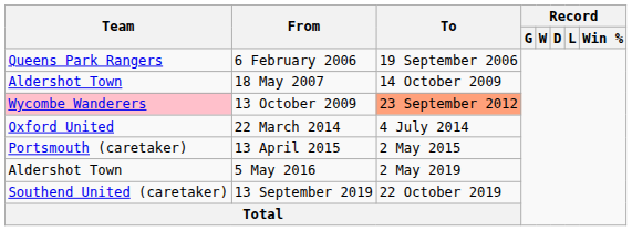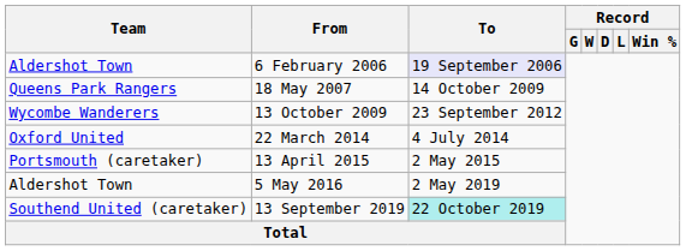 <table class="wikitable" style="text-align: center">
 <tr>
 <th rowspan=2>Team</th>
 <th rowspan=2>From</th>
 <th rowspan=2>To</th>
 <th colspan=8>Record</th>
 </tr>
 <tr>
 <th>G</th>
 <th>W</th>
 <th>D</th>
 <th>L</th>
 <th>Win %</th>
 </tr>
 <tr>
-<td align=left><a href='#'>Queens Park Rangers</a></td>
+<td align=left><a href='#'>Aldershot Town</a></td>
 <td align=left>6 February 2006</td>
-<td align=left>19 September 2006<br></td>
+<td align=left style="background: lavender;">19 September 2006<br></td>
 </tr>
 <tr>
-<td align=left><a href='#'>Aldershot Town</a></td>
+<td align=left><a href='#'>Queens Park Rangers</a></td>
 <td align=left>18 May 2007</td>
 <td align=left>14 October 2009<br></td>
 </tr>
 <tr>
-<td align=left style="background: pink;"><a href='#'>Wycombe Wanderers</a></td>
+<td align=left><a href='#'>Wycombe Wanderers</a></td>
 <td align=left>13 October 2009</td>
-<td align=left style="background: lightsalmon;">23 September 2012<br></td>
+<td align=left>23 September 2012<br></td>
 </tr>
 <tr>
 <td align=left><a href='#'>Oxford United</a></td>
 <td align=left>22 March 2014</td>
 <td align=left>4 July 2014<br></td>
 </tr>
 <tr>
 <td align=left><a href='#'>Portsmouth</a> (caretaker)</td>
 <td align=left>13 April 2015</td>
 <td align=left>2 May 2015<br></td>
 </tr>
 <tr>
 <td align=left>Aldershot Town</td>
 <td align=left>5 May 2016</td>
 <td align=left>2 May 2019<br></td>
 </tr>
 <tr>
 <td align=left><a href='#'>Southend United</a> (caretaker)</td>
 <td align=left>13 September 2019</td>
-<td align=left>22 October 2019<br></td>
+<td align=left style="background: paleturquoise;">22 October 2019<br></td>
 </tr>
 <tr>
 <th colspan=3>Total<br></th>
 </tr>
 </table>
